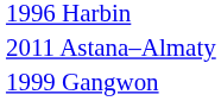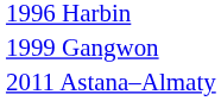 <table>
 <tr>
 <td><a href='#'>1996 Harbin</a></td>
+<td></td>
+<td></td>
+<td></td>
+</tr>
+<tr>
+<td><a href='#'>1999 Gangwon</a></td>
 <td></td>
 <td></td>
 <td></td>
 </tr>
 <tr>
 <td><a href='#'>2011 Astana–Almaty</a></td>
 <td></td>
 <td></td>
 <td></td>
 </tr>
-<tr>
-<td><a href='#'>1999 Gangwon</a></td>
-<td></td>
-<td></td>
-<td></td>
-</tr>
 </table>
